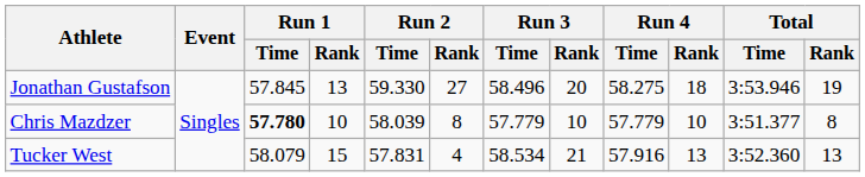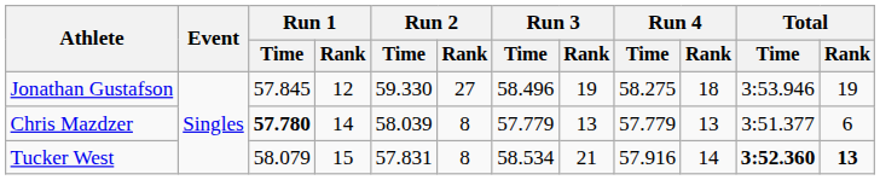 <table class=wikitable style=font-size:90%;text-align:center>
 <tr>
 <th rowspan=2>Athlete</th>
 <th rowspan=2>Event</th>
 <th colspan=2>Run 1</th>
 <th colspan=2>Run 2</th>
 <th colspan=2>Run 3</th>
 <th colspan=2>Run 4</th>
 <th colspan=2>Total</th>
 </tr>
 <tr style=font-size:95%>
 <th>Time</th>
 <th>Rank</th>
 <th>Time</th>
 <th>Rank</th>
 <th>Time</th>
 <th>Rank</th>
 <th>Time</th>
 <th>Rank</th>
 <th>Time</th>
 <th>Rank</th>
 </tr>
 <tr>
 <td align=left><a href='#'>Jonathan Gustafson</a></td>
 <td align=left rowspan=3><a href='#'>Singles</a></td>
 <td>57.845</td>
-<td>13</td>
+<td>12</td>
 <td>59.330</td>
 <td>27</td>
 <td>58.496</td>
-<td>20</td>
+<td>19</td>
 <td>58.275</td>
 <td>18</td>
 <td>3:53.946</td>
 <td>19</td>
 </tr>
 <tr>
 <td align=left><a href='#'>Chris Mazdzer</a></td>
 <td><strong>57.780</strong></td>
-<td>10</td>
+<td>14</td>
 <td>58.039</td>
 <td>8</td>
 <td>57.779</td>
-<td>10</td>
+<td>13</td>
 <td>57.779</td>
-<td>10</td>
+<td>13</td>
 <td>3:51.377</td>
-<td>8</td>
+<td>6</td>
 </tr>
 <tr>
 <td align=left><a href='#'>Tucker West</a></td>
 <td>58.079</td>
 <td>15</td>
 <td>57.831</td>
-<td>4</td>
+<td>8</td>
 <td>58.534</td>
 <td>21</td>
 <td>57.916</td>
-<td>13</td>
-<td>3:52.360</td>
-<td>13</td>
+<td>14</td>
+<td><strong>3:52.360</strong></td>
+<td><strong>13</strong></td>
 </tr>
 </table>
